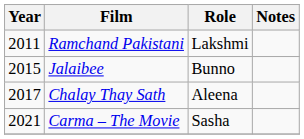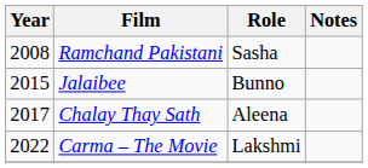 <table class="wikitable sortable">
 <tr>
 <th>Year</th>
 <th>Film</th>
 <th>Role</th>
 <th>Notes</th>
 </tr>
 <tr>
-<td>2011</td>
+<td>2008</td>
 <td><em><a href='#'>Ramchand Pakistani</a></em></td>
-<td>Lakshmi</td>
+<td>Sasha</td>
 <td></td>
 </tr>
 <tr>
 <td>2015</td>
 <td><em><a href='#'>Jalaibee</a></em></td>
 <td>Bunno</td>
 <td></td>
 </tr>
 <tr>
 <td>2017</td>
 <td><em><a href='#'>Chalay Thay Sath</a></em></td>
 <td>Aleena</td>
 <td></td>
 </tr>
 <tr>
-<td>2021</td>
+<td>2022</td>
 <td><em><a href='#'>Carma – The Movie</a></em></td>
-<td>Sasha</td>
+<td>Lakshmi</td>
 <td></td>
 </tr>
 <tr>
 </tr>
 </table>
